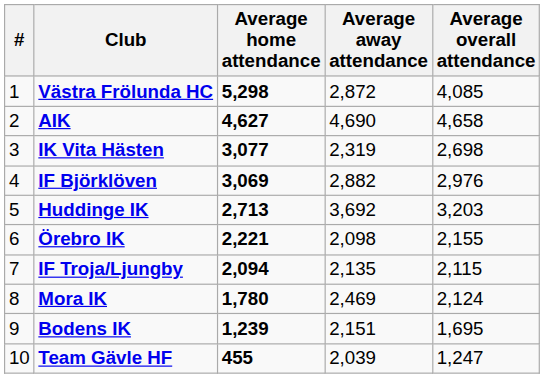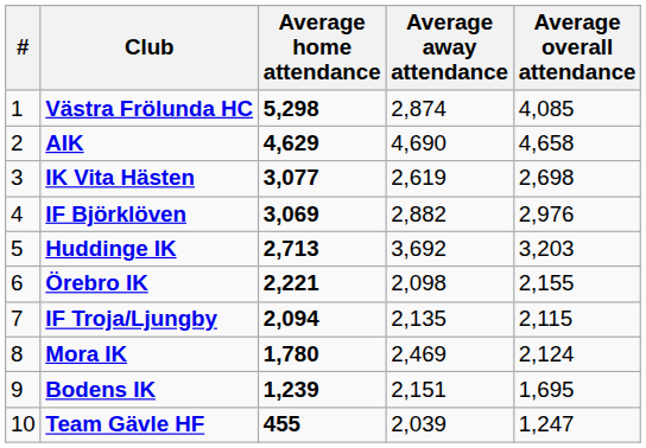 <table class="wikitable">
 <tr>
 <th>#</th>
 <th>Club</th>
 <th>Average<br>home<br>attendance</th>
 <th>Average<br>away<br>attendance</th>
 <th>Average<br>overall<br>attendance</th>
 </tr>
 <tr>
 <td>1</td>
 <td><strong><a href='#'>Västra Frölunda HC</a></strong></td>
 <td><strong>5,298</strong></td>
-<td>2,872</td>
+<td>2,874</td>
 <td>4,085</td>
 </tr>
 <tr>
 <td>2</td>
 <td><strong><a href='#'>AIK</a></strong></td>
-<td><strong>4,627</strong></td>
+<td><strong>4,629</strong></td>
 <td>4,690</td>
 <td>4,658</td>
 </tr>
 <tr>
 <td>3</td>
 <td><strong><a href='#'>IK Vita Hästen</a></strong></td>
 <td><strong>3,077</strong></td>
-<td>2,319</td>
+<td>2,619</td>
 <td>2,698</td>
 </tr>
 <tr>
 <td>4</td>
 <td><strong><a href='#'>IF Björklöven</a></strong></td>
 <td><strong>3,069</strong></td>
 <td>2,882</td>
 <td>2,976</td>
 </tr>
 <tr>
 <td>5</td>
 <td><strong><a href='#'>Huddinge IK</a></strong></td>
 <td><strong>2,713</strong></td>
 <td>3,692</td>
 <td>3,203</td>
 </tr>
 <tr>
 <td>6</td>
 <td><strong><a href='#'>Örebro IK</a></strong></td>
 <td><strong>2,221</strong></td>
 <td>2,098</td>
 <td>2,155</td>
 </tr>
 <tr>
 <td>7</td>
 <td><strong><a href='#'>IF Troja/Ljungby</a></strong></td>
 <td><strong>2,094</strong></td>
 <td>2,135</td>
 <td>2,115</td>
 </tr>
 <tr>
 <td>8</td>
 <td><strong><a href='#'>Mora IK</a></strong></td>
 <td><strong>1,780</strong></td>
 <td>2,469</td>
 <td>2,124</td>
 </tr>
 <tr>
 <td>9</td>
 <td><strong><a href='#'>Bodens IK</a></strong></td>
 <td><strong>1,239</strong></td>
 <td>2,151</td>
 <td>1,695</td>
 </tr>
 <tr>
 <td>10</td>
 <td><strong><a href='#'>Team Gävle HF</a></strong></td>
 <td><strong>455</strong></td>
 <td>2,039</td>
 <td>1,247</td>
 </tr>
 </table>
